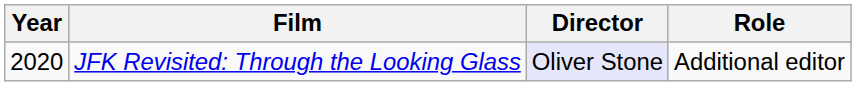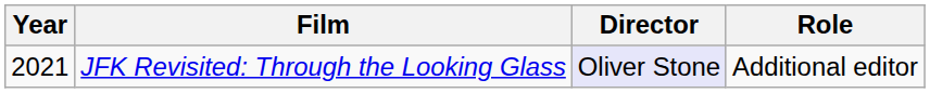 <table class="wikitable">
 <tr>
 <th>Year</th>
 <th>Film</th>
 <th>Director</th>
 <th>Role</th>
 </tr>
 <tr>
-<td>2020</td>
+<td>2021</td>
 <td><em><a href='#'>JFK Revisited: Through the Looking Glass</a></em></td>
 <td style="background: lavender;">Oliver Stone</td>
 <td>Additional editor</td>
 </tr>
 </table>
